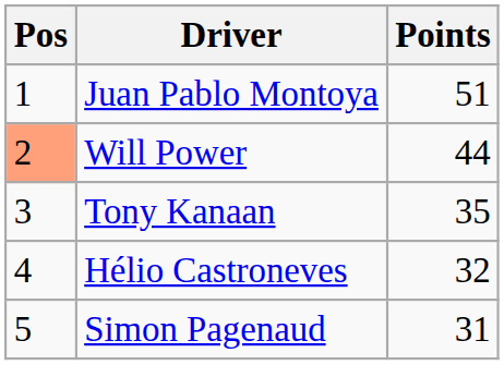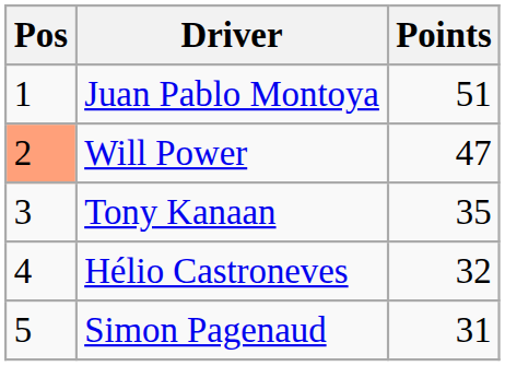 <table class="wikitable" style="font-size: 95%;">
 <tr>
 <th>Pos</th>
 <th>Driver</th>
 <th>Points</th>
 </tr>
 <tr>
 <td>1</td>
 <td> <a href='#'>Juan Pablo Montoya</a></td>
 <td align="right">51</td>
 </tr>
 <tr>
 <td style="background: lightsalmon;">2</td>
 <td> <a href='#'>Will Power</a></td>
-<td align="right">44</td>
+<td align="right">47</td>
 </tr>
 <tr>
 <td>3</td>
 <td> <a href='#'>Tony Kanaan</a></td>
 <td align="right">35</td>
 </tr>
 <tr>
 <td>4</td>
 <td> <a href='#'>Hélio Castroneves</a></td>
 <td align="right">32</td>
 </tr>
 <tr>
 <td>5</td>
 <td> <a href='#'>Simon Pagenaud</a></td>
 <td align="right">31</td>
 </tr>
 </table>
